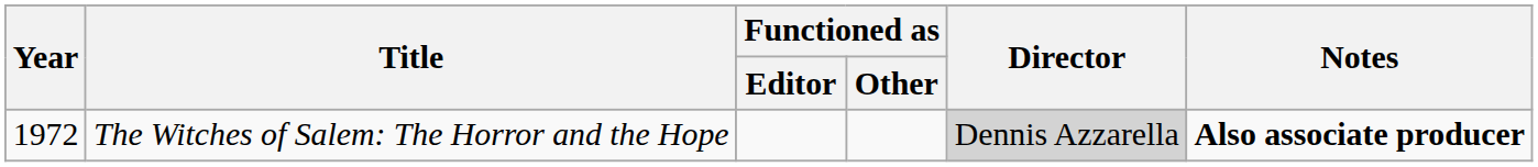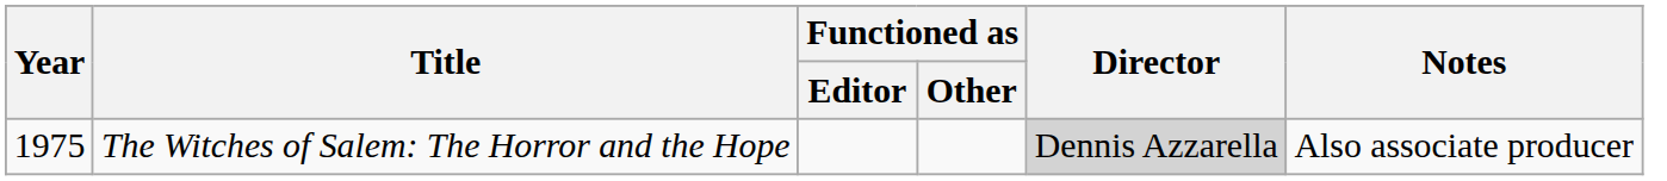 <table class="wikitable">
 <tr>
 <th rowspan="2">Year</th>
 <th rowspan="2">Title</th>
 <th colspan="2">Functioned as</th>
 <th rowspan="2">Director</th>
 <th rowspan="2">Notes</th>
 </tr>
 <tr>
 <th>Editor</th>
 <th>Other</th>
 </tr>
 <tr>
-<td>1972</td>
+<td>1975</td>
 <td><em>The Witches of Salem: The Horror and the Hope</em></td>
 <td></td>
 <td></td>
 <td style="background: lightgrey;">Dennis Azzarella</td>
-<td><strong>Also associate producer</strong></td>
+<td>Also associate producer</td>
 </tr>
 </table>
